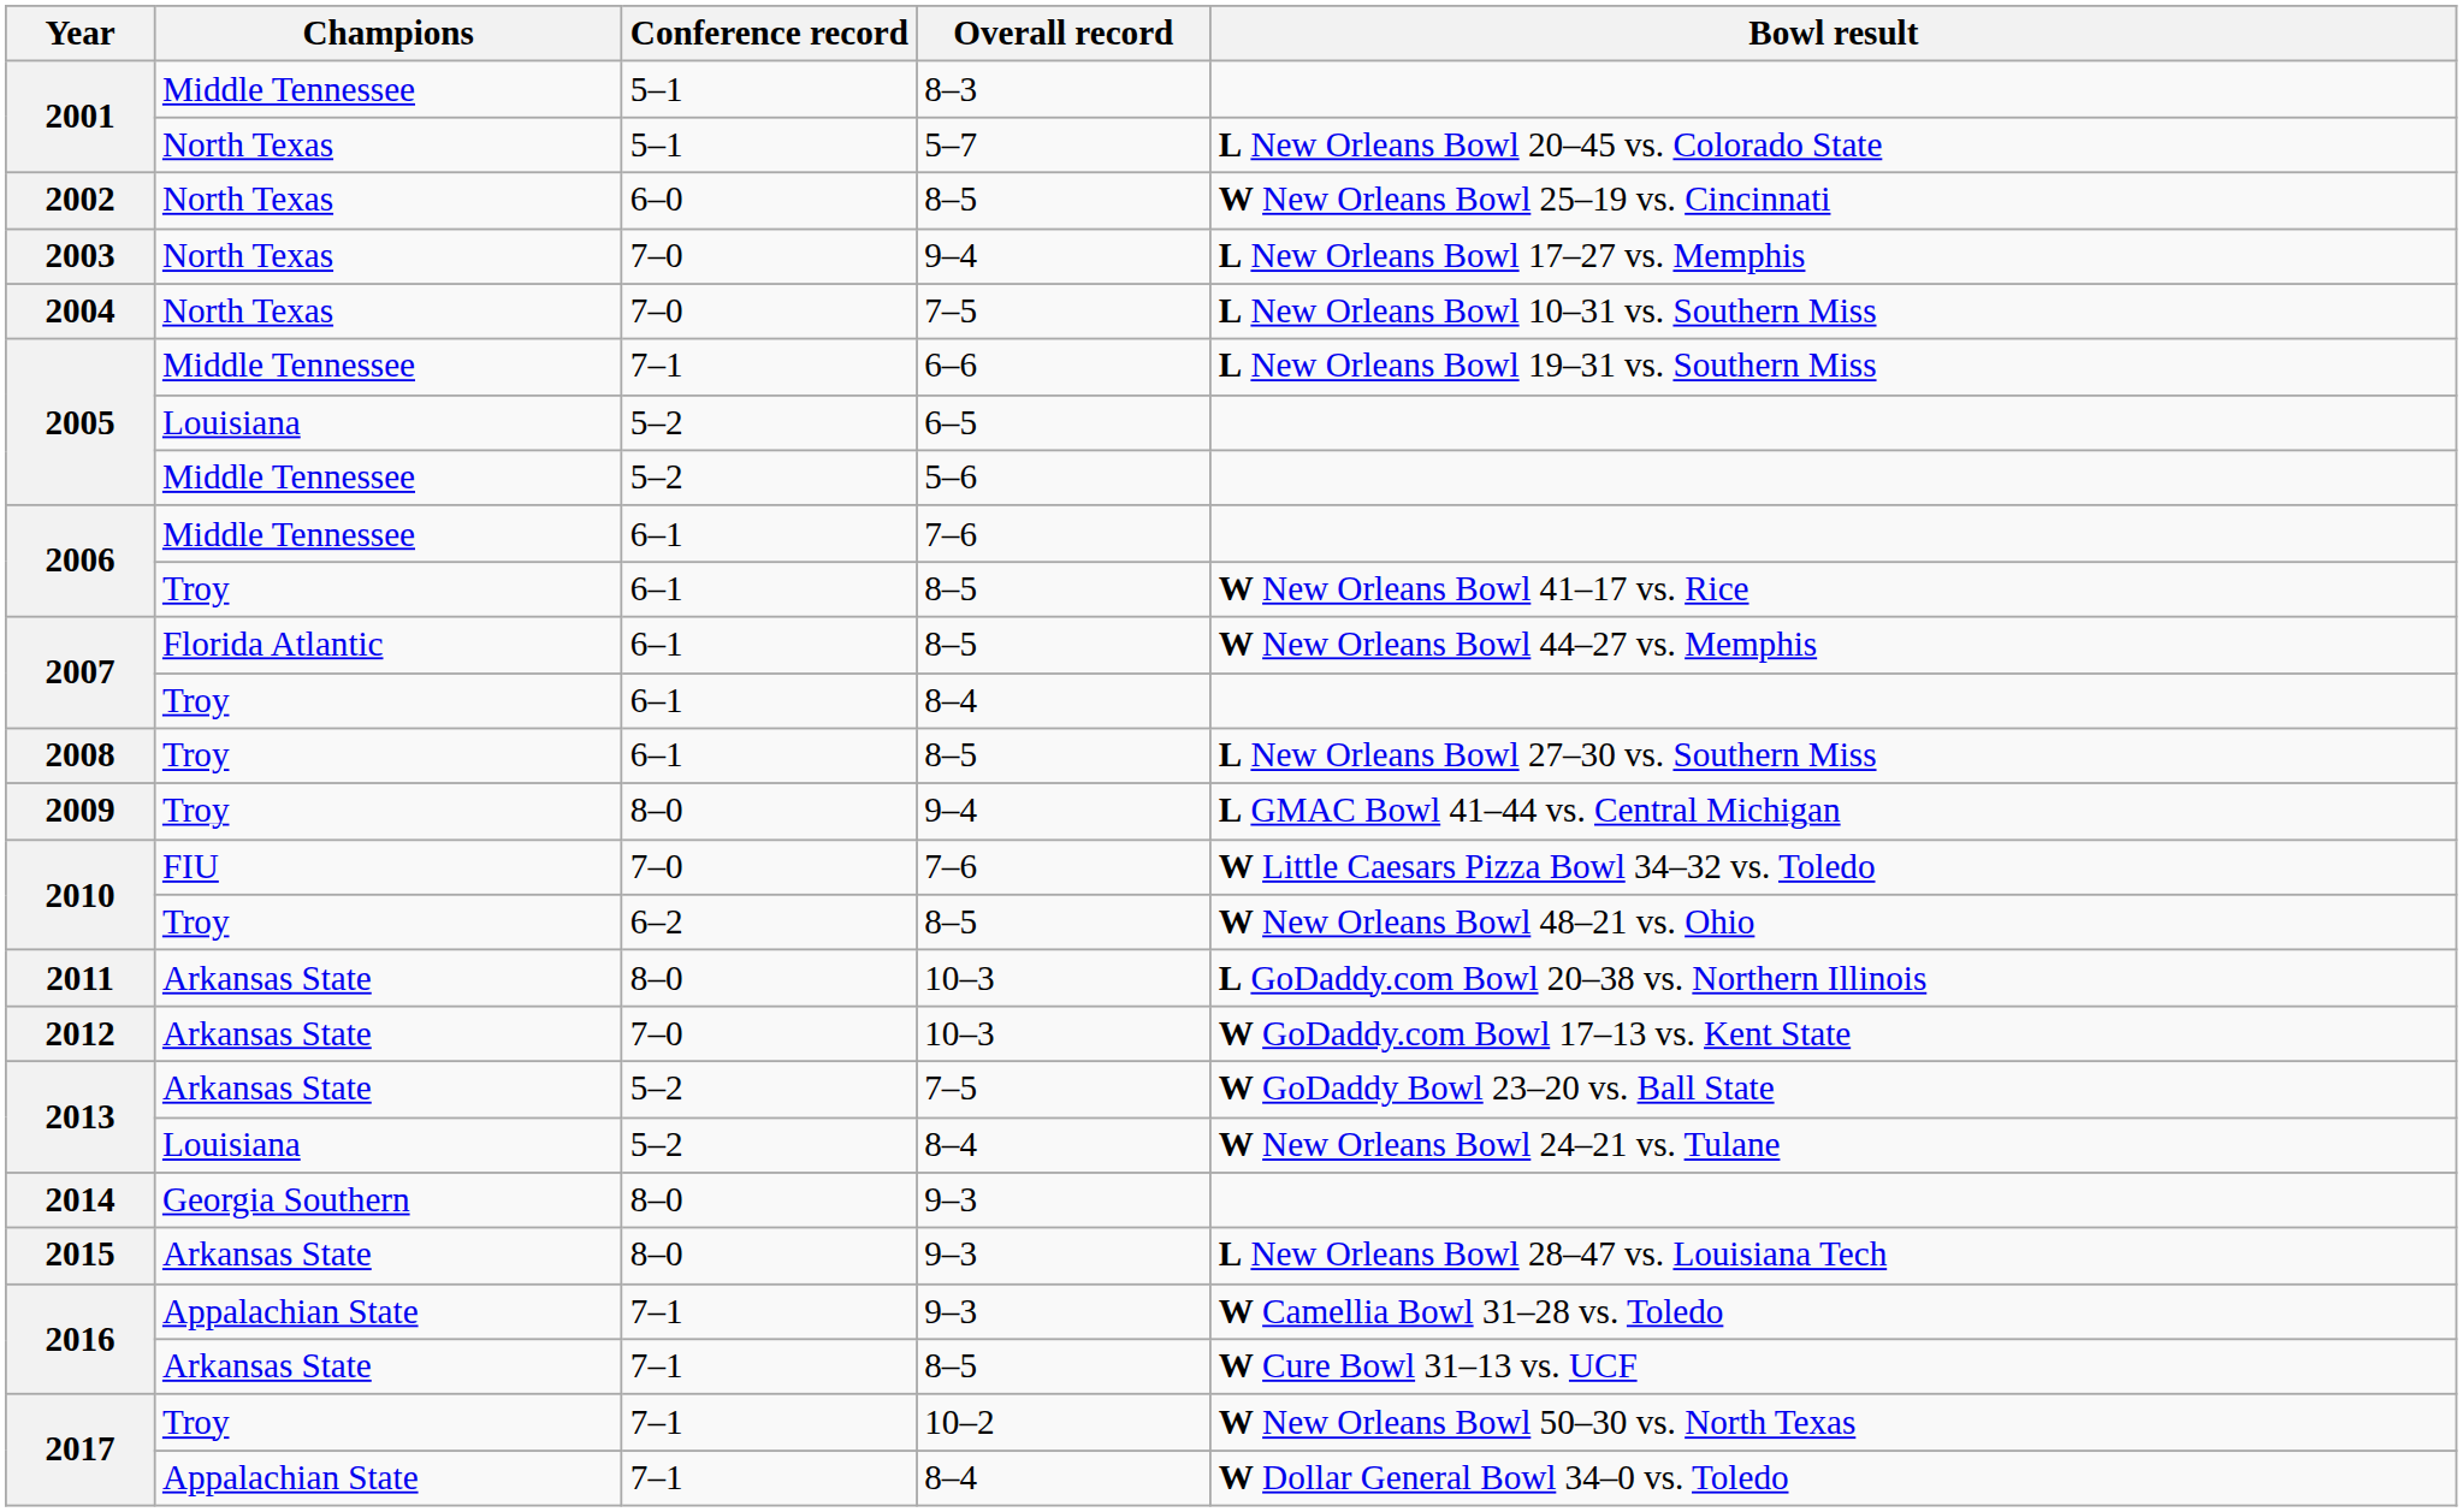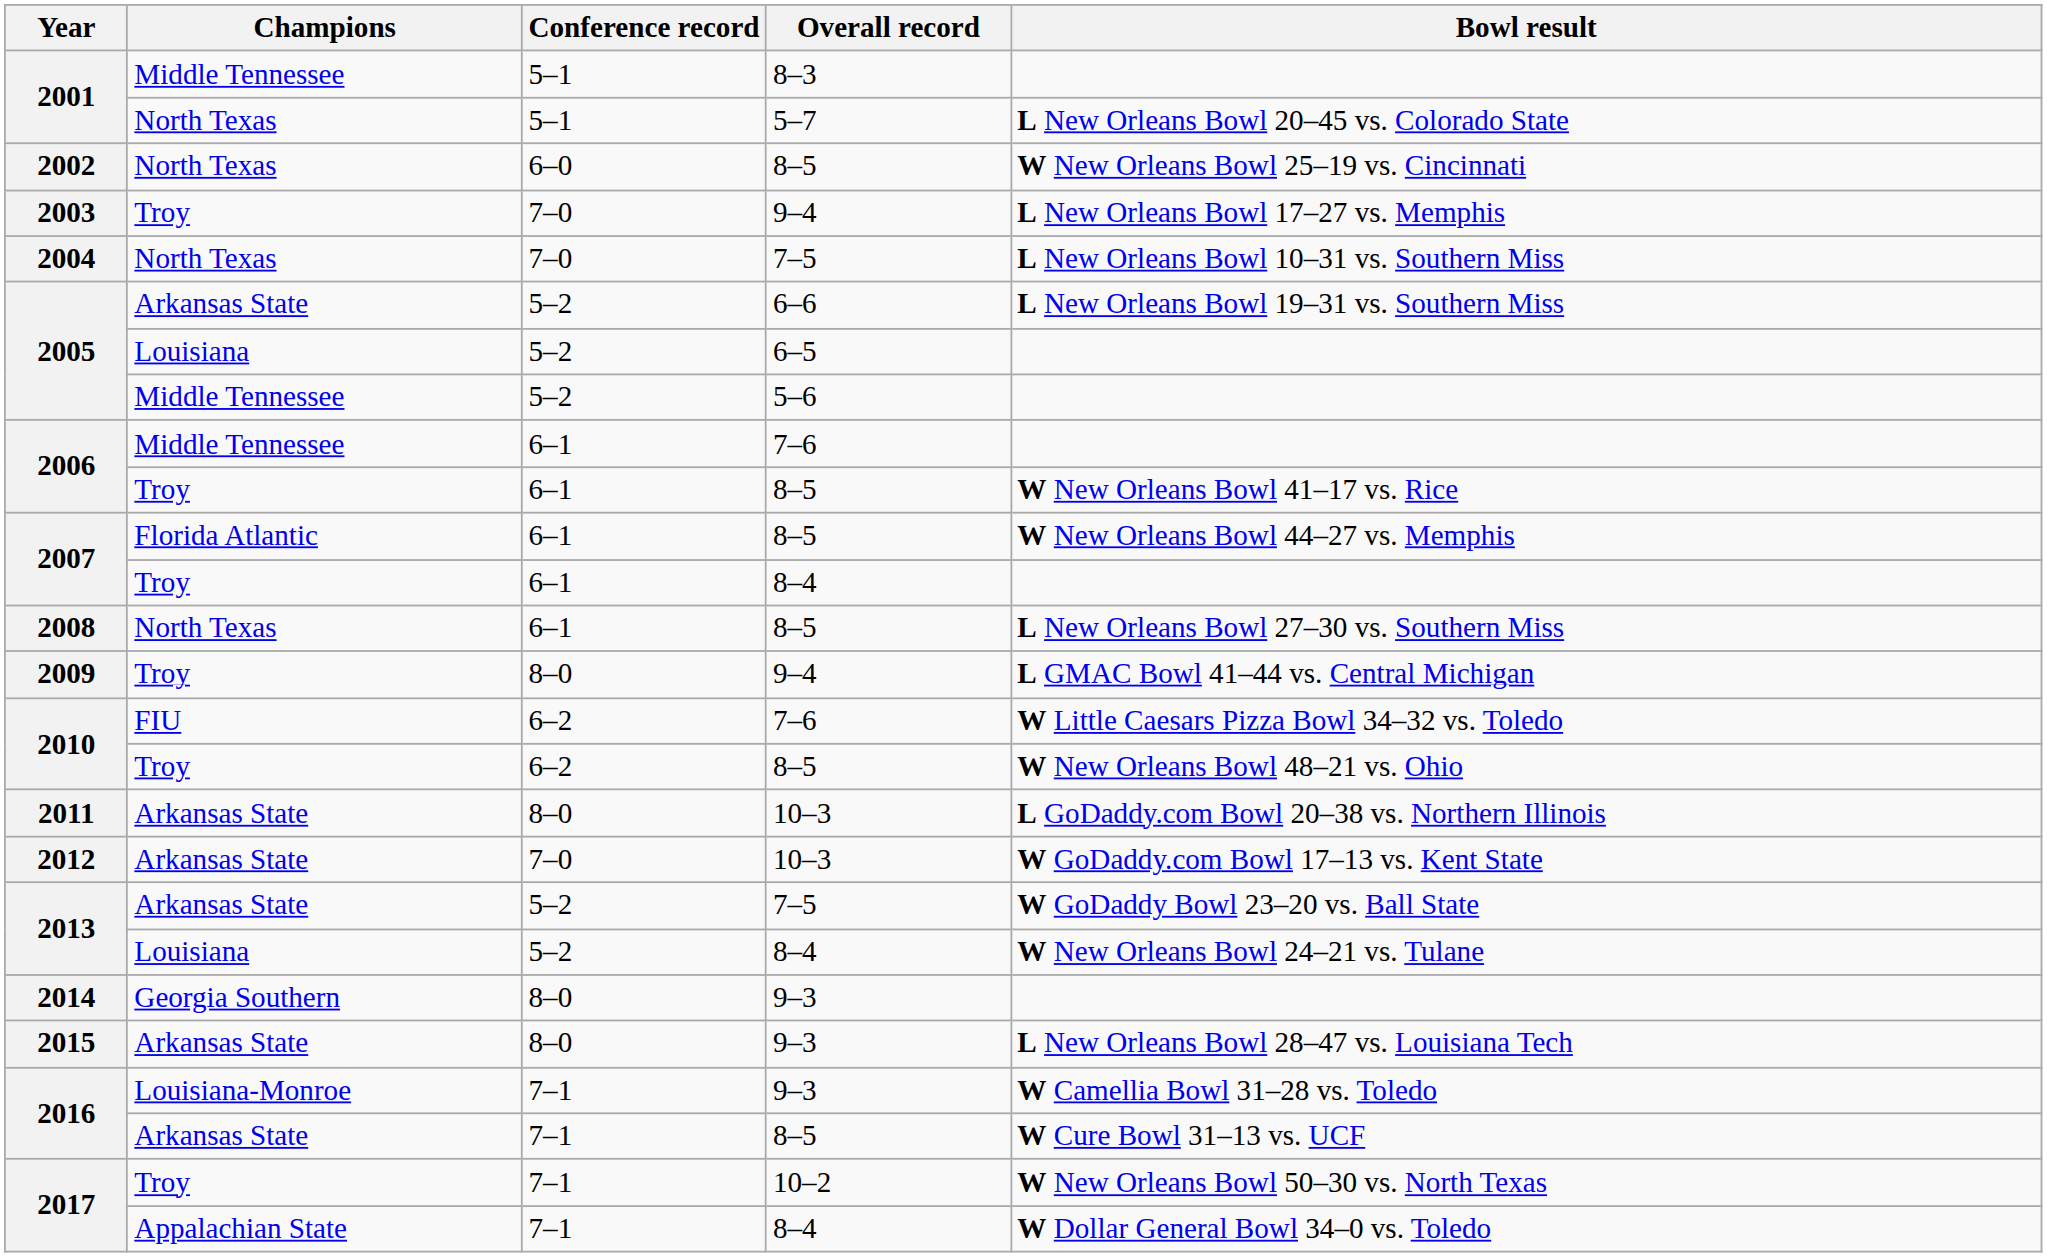 <table class="wikitable">
 <tr>
 <th>Year</th>
 <th>Champions</th>
 <th style="width:12%;">Conference record</th>
 <th style="width:12%;">Overall record</th>
 <th>Bowl result</th>
 </tr>
 <tr align="left">
 <th rowspan=2>2001</th>
 <td><a href='#'>Middle Tennessee</a></td>
 <td>5–1</td>
 <td>8–3</td>
 <td></td>
 </tr>
 <tr>
 <td><a href='#'>North Texas</a></td>
 <td>5–1</td>
 <td>5–7</td>
 <td><strong>L</strong> <a href='#'>New Orleans Bowl</a> 20–45 vs. <a href='#'>Colorado State</a></td>
 </tr>
 <tr>
 <th>2002</th>
 <td><a href='#'>North Texas</a></td>
 <td>6–0</td>
 <td>8–5</td>
 <td><strong>W</strong> <a href='#'>New Orleans Bowl</a> 25–19 vs. <a href='#'>Cincinnati</a></td>
 </tr>
 <tr>
 <th>2003</th>
-<td><a href='#'>North Texas</a></td>
+<td><a href='#'>Troy</a></td>
 <td>7–0</td>
 <td>9–4</td>
 <td><strong>L</strong> <a href='#'>New Orleans Bowl</a> 17–27 vs. <a href='#'>Memphis</a></td>
 </tr>
 <tr>
 <th>2004</th>
 <td><a href='#'>North Texas</a></td>
 <td>7–0</td>
 <td>7–5</td>
 <td><strong>L</strong> <a href='#'>New Orleans Bowl</a> 10–31 vs. <a href='#'>Southern Miss</a></td>
 </tr>
 <tr>
 <th rowspan=3>2005</th>
-<td><a href='#'>Middle Tennessee</a></td>
-<td>7–1</td>
+<td><a href='#'>Arkansas State</a></td>
+<td>5–2</td>
 <td>6–6</td>
 <td><strong>L</strong> <a href='#'>New Orleans Bowl</a> 19–31 vs. <a href='#'>Southern Miss</a></td>
 </tr>
 <tr>
 <td><a href='#'>Louisiana</a></td>
 <td>5–2</td>
 <td>6–5</td>
 <td></td>
 </tr>
 <tr>
 <td><a href='#'>Middle Tennessee</a></td>
 <td>5–2</td>
 <td>5–6</td>
 <td></td>
 </tr>
 <tr>
 <th rowspan=2>2006</th>
 <td><a href='#'>Middle Tennessee</a></td>
 <td>6–1</td>
 <td>7–6</td>
 <td></td>
 </tr>
 <tr>
 <td><a href='#'>Troy</a></td>
 <td>6–1</td>
 <td>8–5</td>
 <td><strong>W</strong> <a href='#'>New Orleans Bowl</a> 41–17 vs. <a href='#'>Rice</a></td>
 </tr>
 <tr>
 <th rowspan=2>2007</th>
 <td><a href='#'>Florida Atlantic</a></td>
 <td>6–1</td>
 <td>8–5</td>
 <td><strong>W</strong> <a href='#'>New Orleans Bowl</a> 44–27 vs. <a href='#'>Memphis</a></td>
 </tr>
 <tr>
 <td><a href='#'>Troy</a></td>
 <td>6–1</td>
 <td>8–4</td>
 <td></td>
 </tr>
 <tr>
 <th>2008</th>
-<td><a href='#'>Troy</a></td>
+<td><a href='#'>North Texas</a></td>
 <td>6–1</td>
 <td>8–5</td>
 <td><strong>L</strong> <a href='#'>New Orleans Bowl</a> 27–30 vs. <a href='#'>Southern Miss</a></td>
 </tr>
 <tr>
 <th>2009</th>
 <td><a href='#'>Troy</a></td>
 <td>8–0</td>
 <td>9–4</td>
 <td><strong>L</strong> <a href='#'>GMAC Bowl</a> 41–44 vs. <a href='#'>Central Michigan</a></td>
 </tr>
 <tr>
 <th rowspan=2>2010</th>
 <td><a href='#'>FIU</a></td>
-<td>7–0</td>
+<td>6–2</td>
 <td>7–6</td>
 <td><strong>W</strong> <a href='#'>Little Caesars Pizza Bowl</a> 34–32 vs. <a href='#'>Toledo</a></td>
 </tr>
 <tr>
 <td><a href='#'>Troy</a></td>
 <td>6–2</td>
 <td>8–5</td>
 <td><strong>W</strong> <a href='#'>New Orleans Bowl</a> 48–21 vs. <a href='#'>Ohio</a></td>
 </tr>
 <tr>
 <th>2011</th>
 <td><a href='#'>Arkansas State</a></td>
 <td>8–0</td>
 <td>10–3</td>
 <td><strong>L</strong> <a href='#'>GoDaddy.com Bowl</a> 20–38 vs. <a href='#'>Northern Illinois</a></td>
 </tr>
 <tr>
 <th>2012</th>
 <td><a href='#'>Arkansas State</a></td>
 <td>7–0</td>
 <td>10–3</td>
 <td><strong>W</strong> <a href='#'>GoDaddy.com Bowl</a> 17–13 vs. <a href='#'>Kent State</a></td>
 </tr>
 <tr>
 <th rowspan=2>2013</th>
 <td><a href='#'>Arkansas State</a></td>
 <td>5–2</td>
 <td>7–5</td>
 <td><strong>W</strong> <a href='#'>GoDaddy Bowl</a> 23–20 vs. <a href='#'>Ball State</a></td>
 </tr>
 <tr>
 <td><a href='#'>Louisiana</a></td>
 <td>5–2</td>
 <td>8–4</td>
 <td><strong>W</strong> <a href='#'>New Orleans Bowl</a> 24–21 vs. <a href='#'>Tulane</a></td>
 </tr>
 <tr>
 <th>2014</th>
 <td><a href='#'>Georgia Southern</a></td>
 <td>8–0</td>
 <td>9–3</td>
 <td></td>
 </tr>
 <tr>
 <th>2015</th>
 <td><a href='#'>Arkansas State</a></td>
 <td>8–0</td>
 <td>9–3</td>
 <td><strong>L</strong> <a href='#'>New Orleans Bowl</a> 28–47 vs. <a href='#'>Louisiana Tech</a></td>
 </tr>
 <tr>
 <th rowspan=2>2016</th>
-<td><a href='#'>Appalachian State</a></td>
+<td><a href='#'>Louisiana-Monroe</a></td>
 <td>7–1</td>
 <td>9–3</td>
 <td><strong>W</strong> <a href='#'>Camellia Bowl</a> 31–28 vs. <a href='#'>Toledo</a></td>
 </tr>
 <tr>
 <td><a href='#'>Arkansas State</a></td>
 <td>7–1</td>
 <td>8–5</td>
 <td><strong>W</strong> <a href='#'>Cure Bowl</a> 31–13 vs. <a href='#'>UCF</a></td>
 </tr>
 <tr>
 <th rowspan=2>2017</th>
 <td><a href='#'>Troy</a></td>
 <td>7–1</td>
 <td>10–2</td>
 <td><strong>W</strong> <a href='#'>New Orleans Bowl</a> 50–30 vs. <a href='#'>North Texas</a></td>
 </tr>
 <tr>
 <td><a href='#'>Appalachian State</a></td>
 <td>7–1</td>
 <td>8–4</td>
 <td><strong>W</strong> <a href='#'>Dollar General Bowl</a> 34–0 vs. <a href='#'>Toledo</a></td>
 </tr>
 </table>
